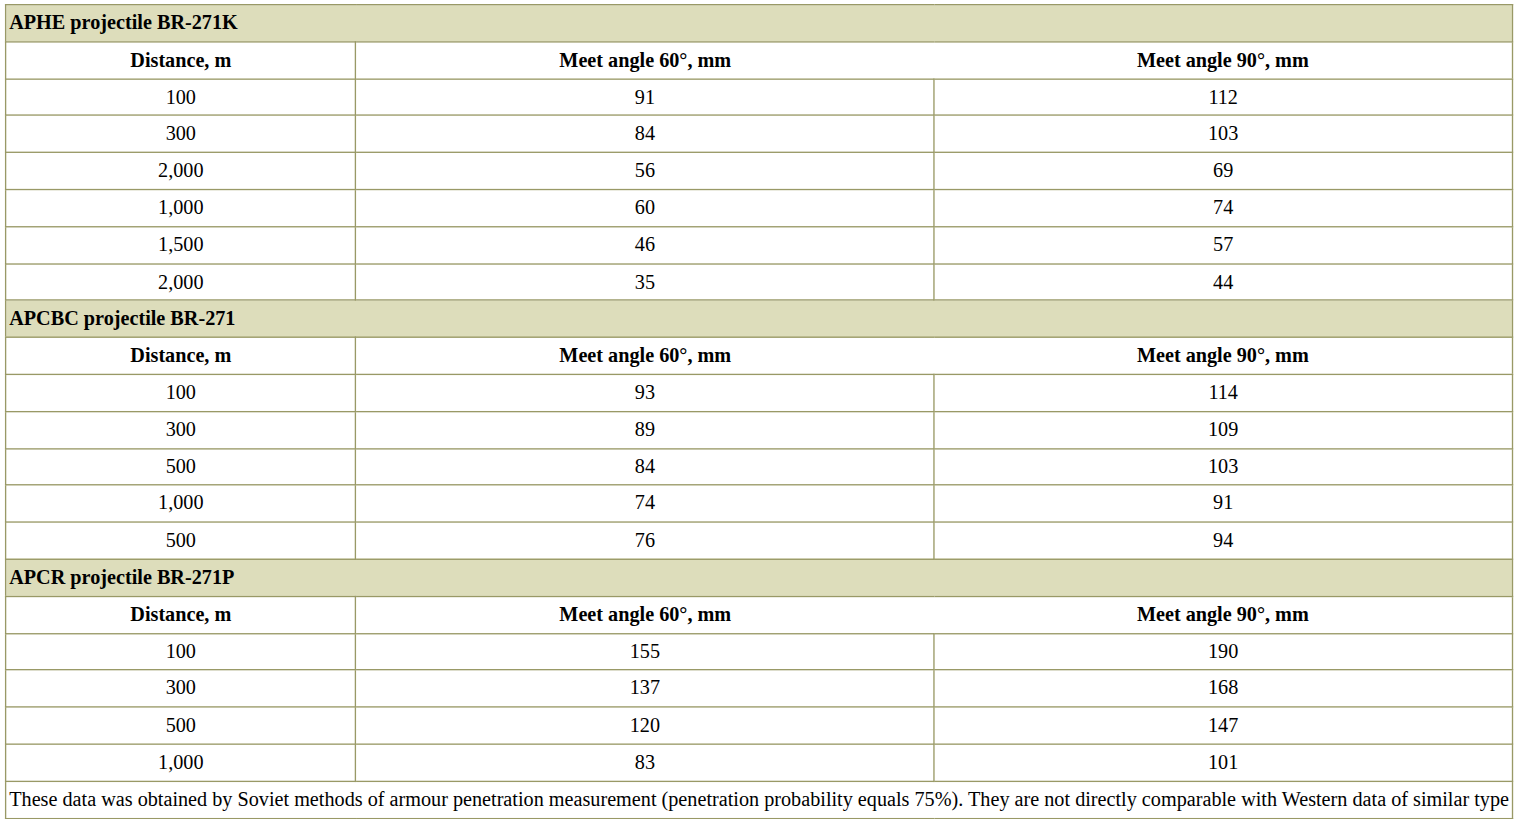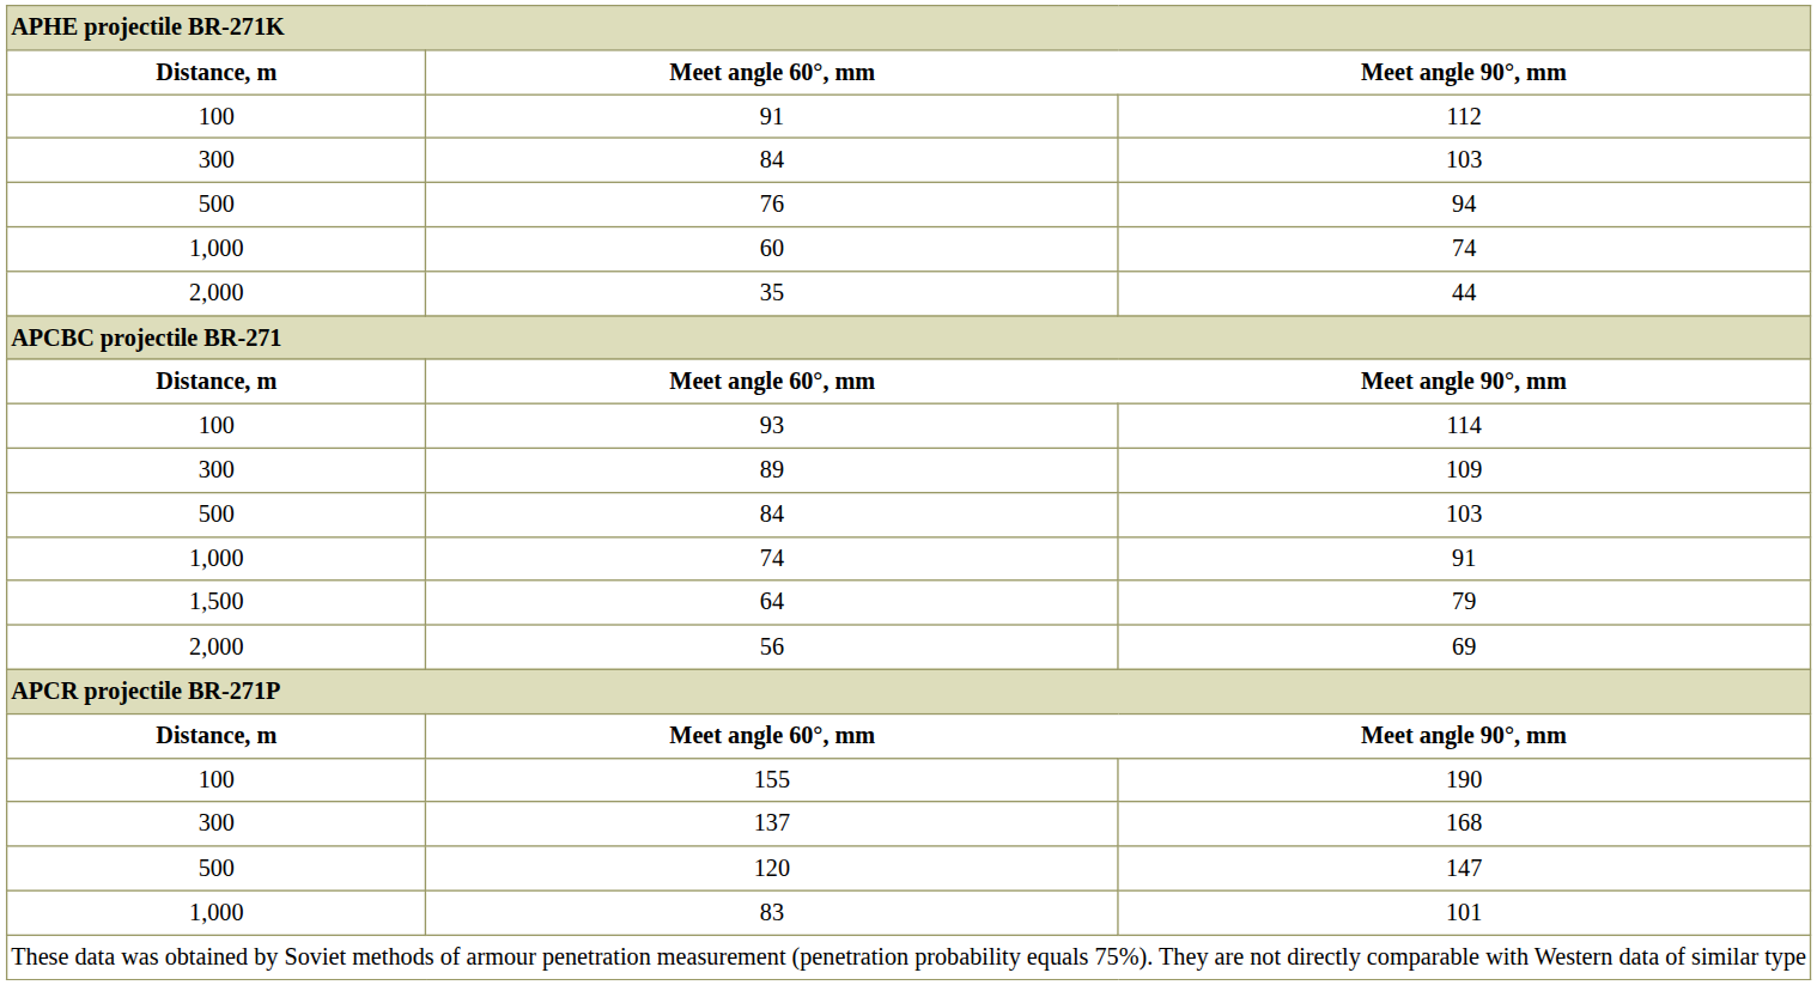 <table border=0 cellspacing=0 cellpadding=2 style="margin:0 0 .5em 1em; background:#fff; border-collapse:collapse; border:1px solid #996; line-height:1.5; font-size:95%;">
 <tr style="vertical-align:top; text-align:left; border:1px solid #996; background-color:#ddb;">
 <th colspan="3">APHE projectile BR-271K</th>
 </tr>
 <tr style="vertical-align:top; text-align:center; border:1px solid #996;">
 <th style="border:1px solid #996">Distance, m</th>
 <th>Meet angle 60°, mm</th>
 <th>Meet angle 90°, mm</th>
 </tr>
 <tr style="vertical-align:top; text-align:center;">
 <td style="border:1px solid #996">100</td>
 <td style="border:1px solid #996">91</td>
 <td style="border:1px solid #996">112</td>
 </tr>
 <tr style="vertical-align:top; text-align:center;">
 <td style="border:1px solid #996">300</td>
 <td style="border:1px solid #996">84</td>
 <td style="border:1px solid #996">103</td>
 </tr>
 <tr style="vertical-align:top; text-align:center;">
-<td style="border:1px solid #996">2,000</td>
-<td style="border:1px solid #996">56</td>
-<td style="border:1px solid #996">69</td>
+<td style="border:1px solid #996">500</td>
+<td style="border:1px solid #996">76</td>
+<td style="border:1px solid #996">94</td>
 </tr>
 <tr style="vertical-align:top; text-align:center;">
 <td style="border:1px solid #996">1,000</td>
 <td style="border:1px solid #996">60</td>
 <td style="border:1px solid #996">74</td>
-</tr>
-<tr style="vertical-align:top; text-align:center;">
-<td style="border:1px solid #996">1,500</td>
-<td style="border:1px solid #996">46</td>
-<td style="border:1px solid #996">57</td>
 </tr>
 <tr style="vertical-align:top; text-align:center;">
 <td style="border:1px solid #996">2,000</td>
 <td style="border:1px solid #996">35</td>
 <td style="border:1px solid #996">44</td>
 </tr>
 <tr style="vertical-align:top; text-align:left; border:1px solid #996; background-color:#ddb;">
 <th colspan="3">APCBC projectile BR-271</th>
 </tr>
 <tr style="vertical-align:top; text-align:center; border:1px solid #996;">
 <th style="border:1px solid #996">Distance, m</th>
 <th>Meet angle 60°, mm</th>
 <th>Meet angle 90°, mm</th>
 </tr>
 <tr style="vertical-align:top; text-align:center;">
 <td style="border:1px solid #996">100</td>
 <td style="border:1px solid #996">93</td>
 <td style="border:1px solid #996">114</td>
 </tr>
 <tr style="vertical-align:top; text-align:center;">
 <td style="border:1px solid #996">300</td>
 <td style="border:1px solid #996">89</td>
 <td style="border:1px solid #996">109</td>
 </tr>
 <tr style="vertical-align:top; text-align:center;">
 <td style="border:1px solid #996">500</td>
 <td style="border:1px solid #996">84</td>
 <td style="border:1px solid #996">103</td>
 </tr>
 <tr style="vertical-align:top; text-align:center;">
 <td style="border:1px solid #996">1,000</td>
 <td style="border:1px solid #996">74</td>
 <td style="border:1px solid #996">91</td>
 </tr>
 <tr style="vertical-align:top; text-align:center;">
-<td style="border:1px solid #996">500</td>
-<td style="border:1px solid #996">76</td>
-<td style="border:1px solid #996">94</td>
+<td style="border:1px solid #996">1,500</td>
+<td style="border:1px solid #996">64</td>
+<td style="border:1px solid #996">79</td>
+</tr>
+<tr style="vertical-align:top; text-align:center;">
+<td style="border:1px solid #996">2,000</td>
+<td style="border:1px solid #996">56</td>
+<td style="border:1px solid #996">69</td>
 </tr>
 <tr style="vertical-align:top; text-align:left; border:1px solid #996; background-color:#ddb;">
 <th colspan="3">APCR projectile BR-271P</th>
 </tr>
 <tr style="vertical-align:top; text-align:center; border:1px solid #996;">
 <th style="border:1px solid #996">Distance, m</th>
 <th>Meet angle 60°, mm</th>
 <th>Meet angle 90°, mm</th>
 </tr>
 <tr style="vertical-align:top; text-align:center;">
 <td style="border:1px solid #996">100</td>
 <td style="border:1px solid #996">155</td>
 <td style="border:1px solid #996">190</td>
 </tr>
 <tr style="vertical-align:top; text-align:center;">
 <td style="border:1px solid #996">300</td>
 <td style="border:1px solid #996">137</td>
 <td style="border:1px solid #996">168</td>
 </tr>
 <tr style="vertical-align:top; text-align:center;">
 <td style="border:1px solid #996">500</td>
 <td style="border:1px solid #996">120</td>
 <td style="border:1px solid #996">147</td>
 </tr>
 <tr style="vertical-align:top; text-align:center;">
 <td style="border:1px solid #996">1,000</td>
 <td style="border:1px solid #996">83</td>
 <td style="border:1px solid #996">101</td>
 </tr>
 <tr style="vertical-align:top; text-align:center;">
 <td colspan="3">These data was obtained by Soviet methods of armour penetration measurement (penetration probability equals 75%). They are not directly comparable with Western data of similar type</td>
 </tr>
 </table>
